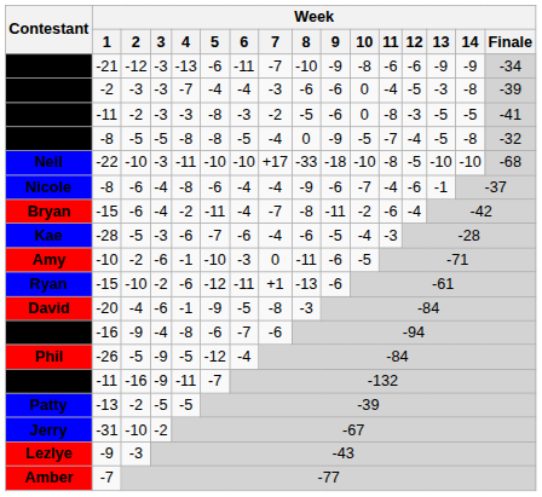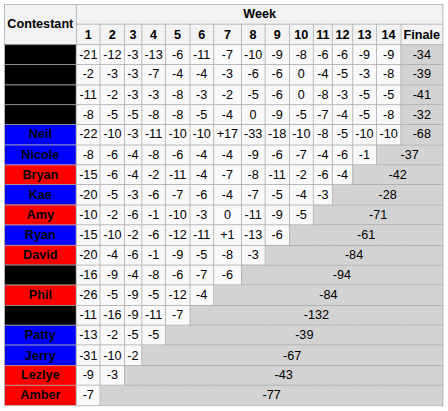 <table class="wikitable" align="center" style="text-align:center">
 <tr>
 <th rowspan=2>Contestant</th>
 <th colspan=15>Week</th>
 </tr>
 <tr>
 <th>1</th>
 <th>2</th>
 <th>3</th>
 <th>4</th>
 <th>5</th>
 <th>6</th>
 <th>7</th>
 <th>8</th>
 <th>9</th>
 <th>10</th>
 <th>11</th>
 <th>12</th>
 <th>13</th>
 <th>14</th>
 <th>Finale</th>
 </tr>
 <tr>
 <td bgcolor="black"><span><strong>Bill</strong></span></td>
 <td>-21</td>
 <td>-12</td>
 <td>-3</td>
 <td>-13</td>
 <td>-6</td>
 <td>-11</td>
 <td>-7</td>
 <td>-10</td>
 <td>-9</td>
 <td>-8</td>
 <td>-6</td>
 <td>-6</td>
 <td>-9</td>
 <td>-9</td>
 <td bgcolor="lightgrey">-34</td>
 </tr>
 <tr>
 <td bgcolor="black"><span><strong>Julie</strong></span></td>
 <td>-2</td>
 <td>-3</td>
 <td>-3</td>
 <td>-7</td>
 <td>-4</td>
 <td>-4</td>
 <td>-3</td>
 <td>-6</td>
 <td>-6</td>
 <td>0</td>
 <td>-4</td>
 <td>-5</td>
 <td>-3</td>
 <td>-8</td>
 <td bgcolor="lightgrey">-39</td>
 </tr>
 <tr>
 <td bgcolor="black"><span><strong>Hollie</strong></span></td>
 <td>-11</td>
 <td>-2</td>
 <td>-3</td>
 <td>-3</td>
 <td>-8</td>
 <td>-3</td>
 <td>-2</td>
 <td>-5</td>
 <td>-6</td>
 <td>0</td>
 <td>-8</td>
 <td>-3</td>
 <td>-5</td>
 <td>-5</td>
 <td bgcolor="lightgrey">-41</td>
 </tr>
 <tr>
 <td bgcolor="black"><span><strong>Isabeau</strong></span></td>
 <td>-8</td>
 <td>-5</td>
 <td>-5</td>
 <td>-8</td>
 <td>-8</td>
 <td>-5</td>
 <td>-4</td>
 <td>0</td>
 <td>-9</td>
 <td>-5</td>
 <td>-7</td>
 <td>-4</td>
 <td>-5</td>
 <td>-8</td>
 <td bgcolor="lightgrey">-32</td>
 </tr>
 <tr>
 <td bgcolor="blue"><span><strong>Neil</strong></span></td>
 <td>-22</td>
 <td>-10</td>
 <td>-3</td>
 <td>-11</td>
 <td>-10</td>
 <td>-10</td>
 <td>+17</td>
 <td>-33</td>
 <td>-18</td>
 <td>-10</td>
 <td>-8</td>
 <td>-5</td>
 <td>-10</td>
 <td>-10</td>
 <td colspan=2 bgcolor="lightgrey">-68</td>
 </tr>
 <tr>
 <td bgcolor="blue"><span><strong>Nicole</strong></span></td>
 <td>-8</td>
 <td>-6</td>
 <td>-4</td>
 <td>-8</td>
 <td>-6</td>
 <td>-4</td>
 <td>-4</td>
 <td>-9</td>
 <td>-6</td>
 <td>-7</td>
 <td>-4</td>
 <td>-6</td>
 <td>-1</td>
 <td colspan=3 bgcolor="lightgrey">-37</td>
 </tr>
 <tr>
 <td bgcolor="Red"><span><strong>Bryan</strong></span></td>
 <td>-15</td>
 <td>-6</td>
 <td>-4</td>
 <td>-2</td>
 <td>-11</td>
 <td>-4</td>
 <td>-7</td>
 <td>-8</td>
 <td>-11</td>
 <td>-2</td>
 <td>-6</td>
 <td>-4</td>
 <td colspan=3 bgcolor="lightgrey">-42</td>
 </tr>
 <tr>
 <td bgcolor="blue"><span><strong>Kae</strong></span></td>
-<td>-28</td>
+<td>-20</td>
 <td>-5</td>
 <td>-3</td>
 <td>-6</td>
 <td>-7</td>
 <td>-6</td>
 <td>-4</td>
-<td>-6</td>
+<td>-7</td>
 <td>-5</td>
 <td>-4</td>
 <td>-3</td>
 <td colspan=4 bgcolor="lightgrey">-28</td>
 </tr>
 <tr>
 <td bgcolor="red"><span><strong>Amy</strong></span></td>
 <td>-10</td>
 <td>-2</td>
 <td>-6</td>
 <td>-1</td>
 <td>-10</td>
 <td>-3</td>
 <td>0</td>
 <td>-11</td>
-<td>-6</td>
+<td>-9</td>
 <td>-5</td>
 <td colspan=5 bgcolor="lightgrey">-71</td>
 </tr>
 <tr>
 <td bgcolor="blue"><span><strong>Ryan</strong></span></td>
 <td>-15</td>
 <td>-10</td>
 <td>-2</td>
 <td>-6</td>
 <td>-12</td>
 <td>-11</td>
 <td>+1</td>
 <td>-13</td>
 <td>-6</td>
 <td colspan=6 bgcolor="lightgrey">-61</td>
 </tr>
 <tr>
 <td bgcolor="red"><span><strong>David</strong></span></td>
 <td>-20</td>
 <td>-4</td>
 <td>-6</td>
 <td>-1</td>
 <td>-9</td>
 <td>-5</td>
 <td>-8</td>
 <td>-3</td>
 <td colspan=7 bgcolor="lightgrey">-84</td>
 </tr>
 <tr>
 <td bgcolor="black"><span><strong>Jez</strong></span></td>
 <td>-16</td>
 <td>-9</td>
 <td>-4</td>
 <td>-8</td>
 <td>-6</td>
 <td>-7</td>
 <td>-6</td>
 <td colspan=8 bgcolor="lightgrey">-94</td>
 </tr>
 <tr>
 <td bgcolor="red"><span><strong>Phil</strong></span></td>
 <td>-26</td>
 <td>-5</td>
 <td>-9</td>
 <td>-5</td>
 <td>-12</td>
 <td>-4</td>
 <td colspan=9 bgcolor="lightgrey">-84</td>
 </tr>
 <tr>
 <td bgcolor="black"><span><strong>Jim</strong></span></td>
 <td>-11</td>
 <td>-16</td>
 <td>-9</td>
 <td>-11</td>
 <td>-7</td>
 <td colspan=10 bgcolor="lightgrey">-132</td>
 </tr>
 <tr>
 <td bgcolor="blue"><span><strong>Patty</strong></span></td>
 <td>-13</td>
 <td>-2</td>
 <td>-5</td>
 <td>-5</td>
 <td colspan=11 bgcolor="lightgrey">-39</td>
 </tr>
 <tr>
 <td bgcolor="Blue"><span><strong>Jerry</strong></span></td>
 <td>-31</td>
 <td>-10</td>
 <td>-2</td>
 <td colspan=12 bgcolor="lightgrey">-67</td>
 </tr>
 <tr>
 <td bgcolor="red"><span><strong>Lezlye</strong></span></td>
 <td>-9</td>
 <td>-3</td>
 <td colspan=13 bgcolor="lightgrey">-43</td>
 </tr>
 <tr>
 <td bgcolor="red"><span><strong>Amber</strong></span></td>
 <td>-7</td>
 <td colspan=14 bgcolor="lightgrey">-77</td>
 </tr>
 </table>
